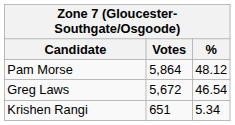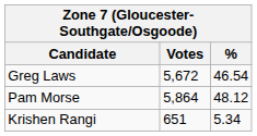 <table class="wikitable">
 <tr>
 <th colspan="3">Zone 7 (Gloucester-Southgate/Osgoode)</th>
 </tr>
 <tr>
 <th style="width: 170px">Candidate</th>
 <th style="width: 50px">Votes</th>
 <th style="width: 40px">%</th>
 </tr>
 <tr>
+<td>Greg Laws</td>
+<td>5,672</td>
+<td>46.54</td>
+</tr>
+<tr>
 <td>Pam Morse</td>
 <td>5,864</td>
 <td>48.12</td>
-</tr>
-<tr>
-<td>Greg Laws</td>
-<td>5,672</td>
-<td>46.54</td>
 </tr>
 <tr>
 <td>Krishen Rangi</td>
 <td>651</td>
 <td>5.34</td>
 </tr>
 </table>
